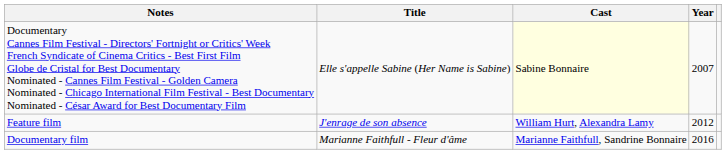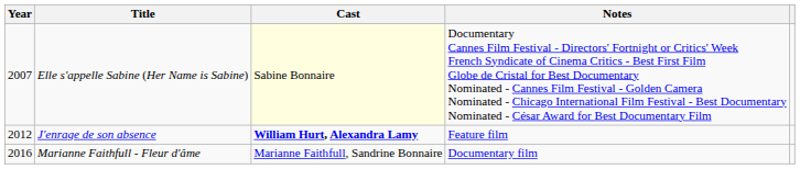 <table class="wikitable sortable">
 <tr>
-<th class="unsortable">Notes</th>
+<th>Year</th>
 <th>Title</th>
 <th>Cast</th>
-<th>Year</th>
+<th class="unsortable">Notes</th>
 <th class="unsortable"></th>
 </tr>
 <tr>
-<td>Documentary<br><a href='#'>Cannes Film Festival - Directors' Fortnight or Critics' Week</a><br><a href='#'>French Syndicate of Cinema Critics - Best First Film</a><br><a href='#'>Globe de Cristal for Best Documentary</a><br>Nominated - <a href='#'>Cannes Film Festival - Golden Camera</a><br>Nominated - <a href='#'>Chicago International Film Festival - Best Documentary</a><br>Nominated - <a href='#'>César Award for Best Documentary Film</a></td>
+<td>2007</td>
 <td><em>Elle s'appelle Sabine</em> (<em>Her Name is Sabine</em>)</td>
 <td style="background: lightyellow;">Sabine Bonnaire</td>
-<td>2007</td>
+<td>Documentary<br><a href='#'>Cannes Film Festival - Directors' Fortnight or Critics' Week</a><br><a href='#'>French Syndicate of Cinema Critics - Best First Film</a><br><a href='#'>Globe de Cristal for Best Documentary</a><br>Nominated - <a href='#'>Cannes Film Festival - Golden Camera</a><br>Nominated - <a href='#'>Chicago International Film Festival - Best Documentary</a><br>Nominated - <a href='#'>César Award for Best Documentary Film</a></td>
 <td></td>
 </tr>
 <tr>
+<td>2012</td>
+<td><em><a href='#'>J'enrage de son absence</a></em></td>
+<td><strong><a href='#'>William Hurt</a>, <a href='#'>Alexandra Lamy</a></strong></td>
 <td><a href='#'>Feature film</a></td>
-<td><em><a href='#'>J'enrage de son absence</a></em></td>
-<td><a href='#'>William Hurt</a>, <a href='#'>Alexandra Lamy</a></td>
-<td>2012</td>
 <td></td>
 </tr>
 <tr>
-<td><a href='#'>Documentary film</a></td>
+<td>2016</td>
 <td><em>Marianne Faithfull - Fleur d'âme</em></td>
 <td><a href='#'>Marianne Faithfull</a>, Sandrine Bonnaire</td>
-<td>2016</td>
+<td><a href='#'>Documentary film</a></td>
 <td></td>
 </tr>
 </table>
